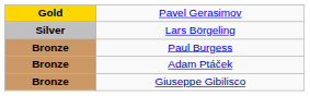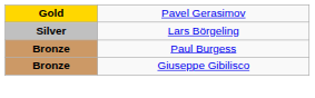 <table class="wikitable" style="text-align:center; " width="35%">
 <tr>
 <td bgcolor="gold"><strong>Gold</strong></td>
 <td><a href='#'>Pavel Gerasimov</a><br>  <small><em></em></small></td>
 </tr>
 <tr>
 <td bgcolor="silver"><strong>Silver</strong></td>
 <td><a href='#'>Lars Börgeling</a><br>  <small><em></em></small></td>
 </tr>
 <tr>
 <td bgcolor="CC9966"><strong>Bronze</strong></td>
 <td><a href='#'>Paul Burgess</a><br>  <small><em></em></small></td>
 </tr>
 <tr>
 <td bgcolor="CC9966"><strong>Bronze</strong></td>
-<td><a href='#'>Adam Ptáček</a><br>  <small><em></em></small></td>
-</tr>
-<tr>
-<td bgcolor="CC9966"><strong>Bronze</strong></td>
 <td><a href='#'>Giuseppe Gibilisco</a><br>  <small><em></em></small></td>
 </tr>
 </table>
